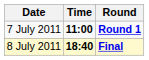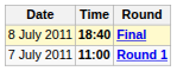 <table class="wikitable">
 <tr>
 <th>Date</th>
 <th>Time</th>
 <th>Round</th>
 </tr>
+<tr style=background:lemonchiffon>
+<td>8 July 2011</td>
+<td><strong>18:40</strong></td>
+<td><strong><a href='#'>Final</a></strong></td>
+</tr>
 <tr>
 <td>7 July 2011</td>
 <td><strong>11:00</strong></td>
 <td><strong><a href='#'>Round 1</a></strong></td>
 </tr>
-<tr style=background:lemonchiffon>
-<td>8 July 2011</td>
-<td><strong>18:40</strong></td>
-<td><strong><a href='#'>Final</a></strong></td>
-</tr>
 </table>
